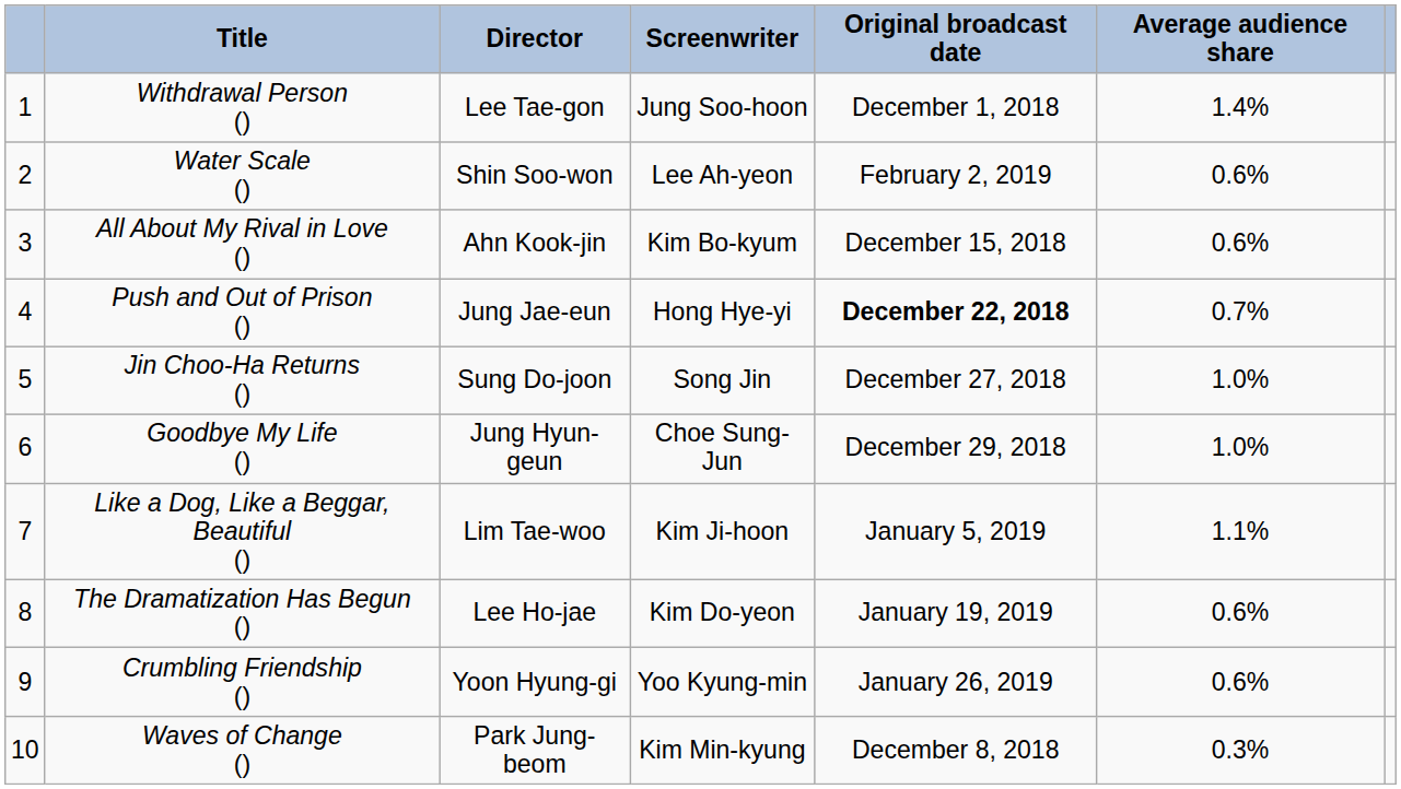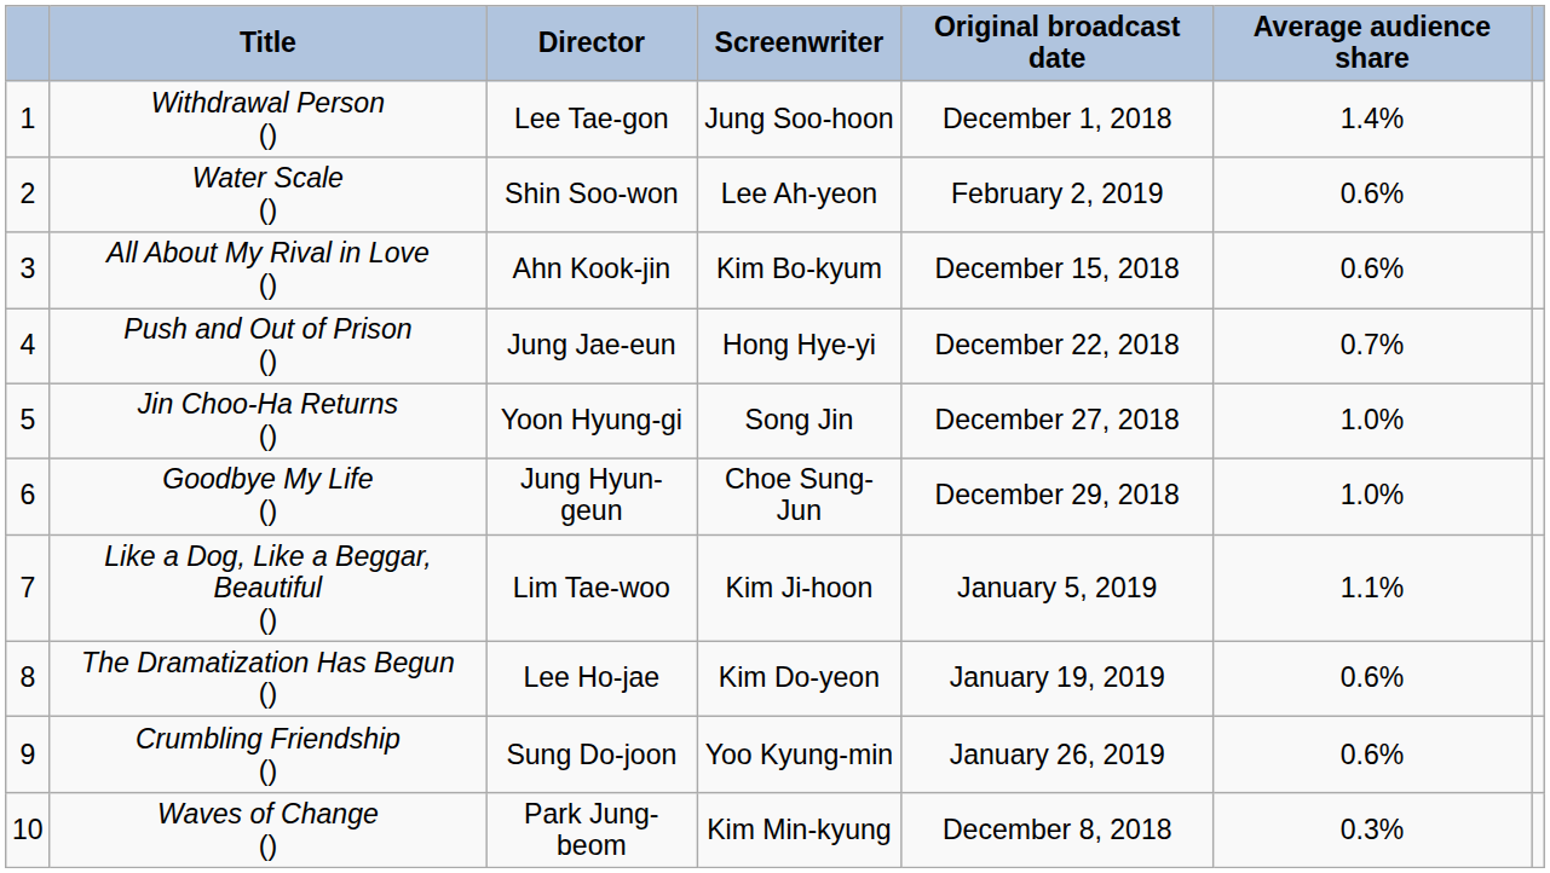 <table class="wikitable plainrowheaders" style=text-align:center width=100%>
 <tr style="background:#B0C4DE; color:back; font-weight:bold">
 <td></td>
 <td>Title</td>
 <td>Director</td>
 <td>Screenwriter</td>
 <td>Original broadcast date</td>
 <td>Average audience share</td>
 <td></td>
 </tr>
 <tr>
 <td>1</td>
 <td><em>Withdrawal Person</em><br>()</td>
 <td>Lee Tae-gon</td>
 <td>Jung Soo-hoon</td>
 <td>December 1, 2018</td>
 <td>1.4%</td>
 <td></td>
 </tr>
 <tr>
 <td>2</td>
 <td><em>Water Scale</em><br>()</td>
 <td>Shin Soo-won</td>
 <td>Lee Ah-yeon</td>
 <td>February 2, 2019</td>
 <td>0.6%</td>
 <td></td>
 </tr>
 <tr>
 <td>3</td>
 <td><em>All About My Rival in Love</em><br>()</td>
 <td>Ahn Kook-jin</td>
 <td>Kim Bo-kyum</td>
 <td>December 15, 2018</td>
 <td>0.6%</td>
 <td></td>
 </tr>
 <tr>
 <td>4</td>
 <td><em>Push and Out of Prison</em><br>()</td>
 <td>Jung Jae-eun</td>
 <td>Hong Hye-yi</td>
-<td><strong>December 22, 2018</strong></td>
+<td>December 22, 2018</td>
 <td>0.7%</td>
 <td></td>
 </tr>
 <tr>
 <td>5</td>
 <td><em>Jin Choo-Ha Returns</em><br>()</td>
-<td>Sung Do-joon</td>
+<td>Yoon Hyung-gi</td>
 <td>Song Jin</td>
 <td>December 27, 2018</td>
 <td>1.0%</td>
 <td></td>
 </tr>
 <tr>
 <td>6</td>
 <td><em>Goodbye My Life</em><br>()</td>
 <td>Jung Hyun-geun</td>
 <td>Choe Sung-Jun</td>
 <td>December 29, 2018</td>
 <td>1.0%</td>
 <td></td>
 </tr>
 <tr>
 <td>7</td>
 <td><em>Like a Dog, Like a Beggar, Beautiful</em><br>()</td>
 <td>Lim Tae-woo</td>
 <td>Kim Ji-hoon</td>
 <td>January 5, 2019</td>
 <td>1.1%</td>
 <td></td>
 </tr>
 <tr>
 <td>8</td>
 <td><em>The Dramatization Has Begun</em><br>()</td>
 <td>Lee Ho-jae</td>
 <td>Kim Do-yeon</td>
 <td>January 19, 2019</td>
 <td>0.6%</td>
 <td></td>
 </tr>
 <tr>
 <td>9</td>
 <td><em>Crumbling Friendship</em><br>()</td>
-<td>Yoon Hyung-gi</td>
+<td>Sung Do-joon</td>
 <td>Yoo Kyung-min</td>
 <td>January 26, 2019</td>
 <td>0.6%</td>
 <td></td>
 </tr>
 <tr>
 <td>10</td>
 <td><em>Waves of Change</em><br>()</td>
 <td>Park Jung-beom</td>
 <td>Kim Min-kyung</td>
 <td>December 8, 2018</td>
 <td>0.3%</td>
 <td></td>
 </tr>
 </table>
